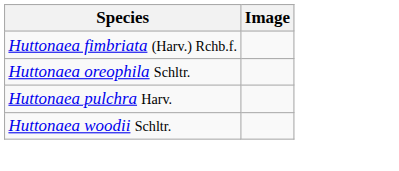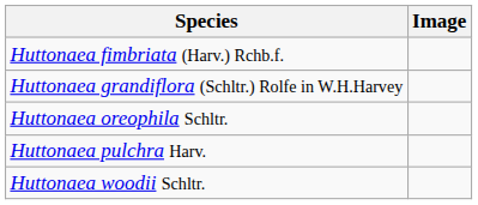 <table class="wikitable">
 <tr>
 <th>Species</th>
 <th>Image</th>
 </tr>
 <tr>
 <td><em><a href='#'>Huttonaea fimbriata</a></em> <small>(Harv.) Rchb.f.</small></td>
+<td></td>
+</tr>
+<tr>
+<td><em><a href='#'>Huttonaea grandiflora</a></em> <small>(Schltr.) Rolfe in W.H.Harvey</small></td>
 <td></td>
 </tr>
 <tr>
 <td><em><a href='#'>Huttonaea oreophila</a></em> <small>Schltr.</small></td>
 <td></td>
 </tr>
 <tr>
 <td><em><a href='#'>Huttonaea pulchra</a></em> <small>Harv.</small></td>
 <td></td>
 </tr>
 <tr>
 <td><em><a href='#'>Huttonaea woodii</a></em> <small>Schltr.</small></td>
 <td></td>
 </tr>
 </table>
